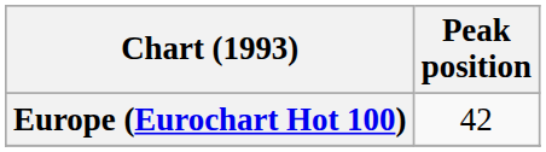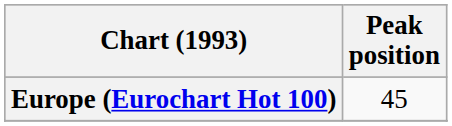 <table class="wikitable sortable plainrowheaders" style="text-align:center">
 <tr>
 <th>Chart (1993)</th>
 <th>Peak<br>position</th>
 </tr>
 <tr>
 <th scope="row">Europe (<a href='#'>Eurochart Hot 100</a>)</th>
-<td>42</td>
+<td>45</td>
 </tr>
 <tr>
 </tr>
 <tr>
 </tr>
 </table>
